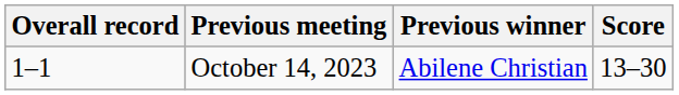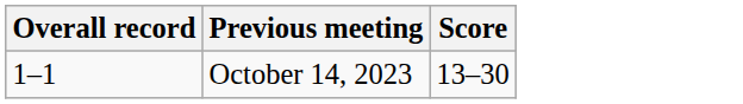 <table class="wikitable">
 <tr>
 <th>Overall record</th>
 <th>Previous meeting</th>
-<th>Previous winner</th>
 <th>Score</th>
 </tr>
 <tr>
 <td>1–1</td>
 <td>October 14, 2023</td>
-<td><a href='#'>Abilene Christian</a></td>
 <td>13–30</td>
 </tr>
 </table>
